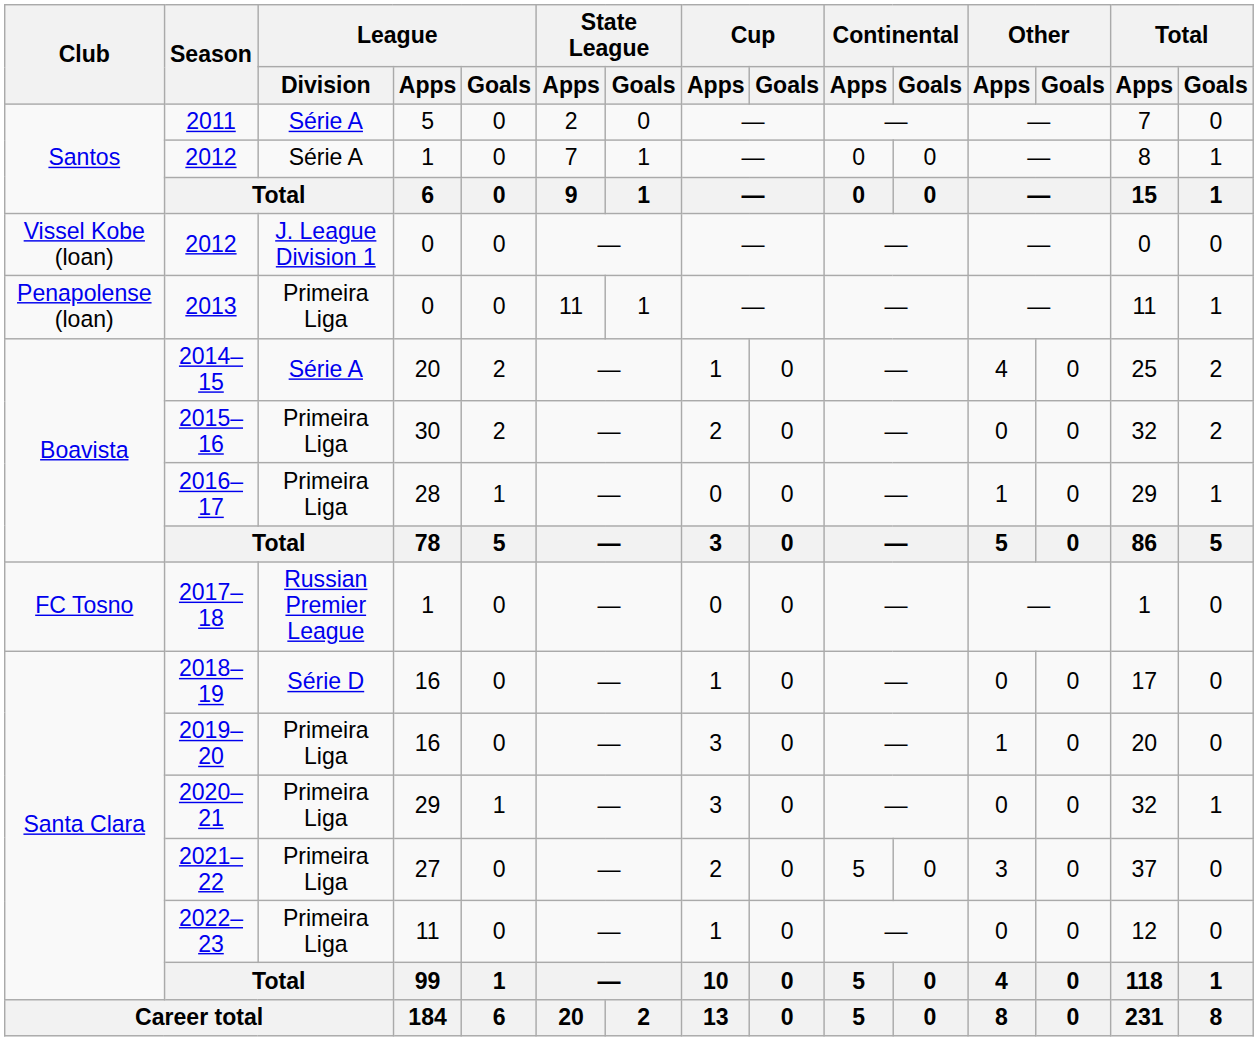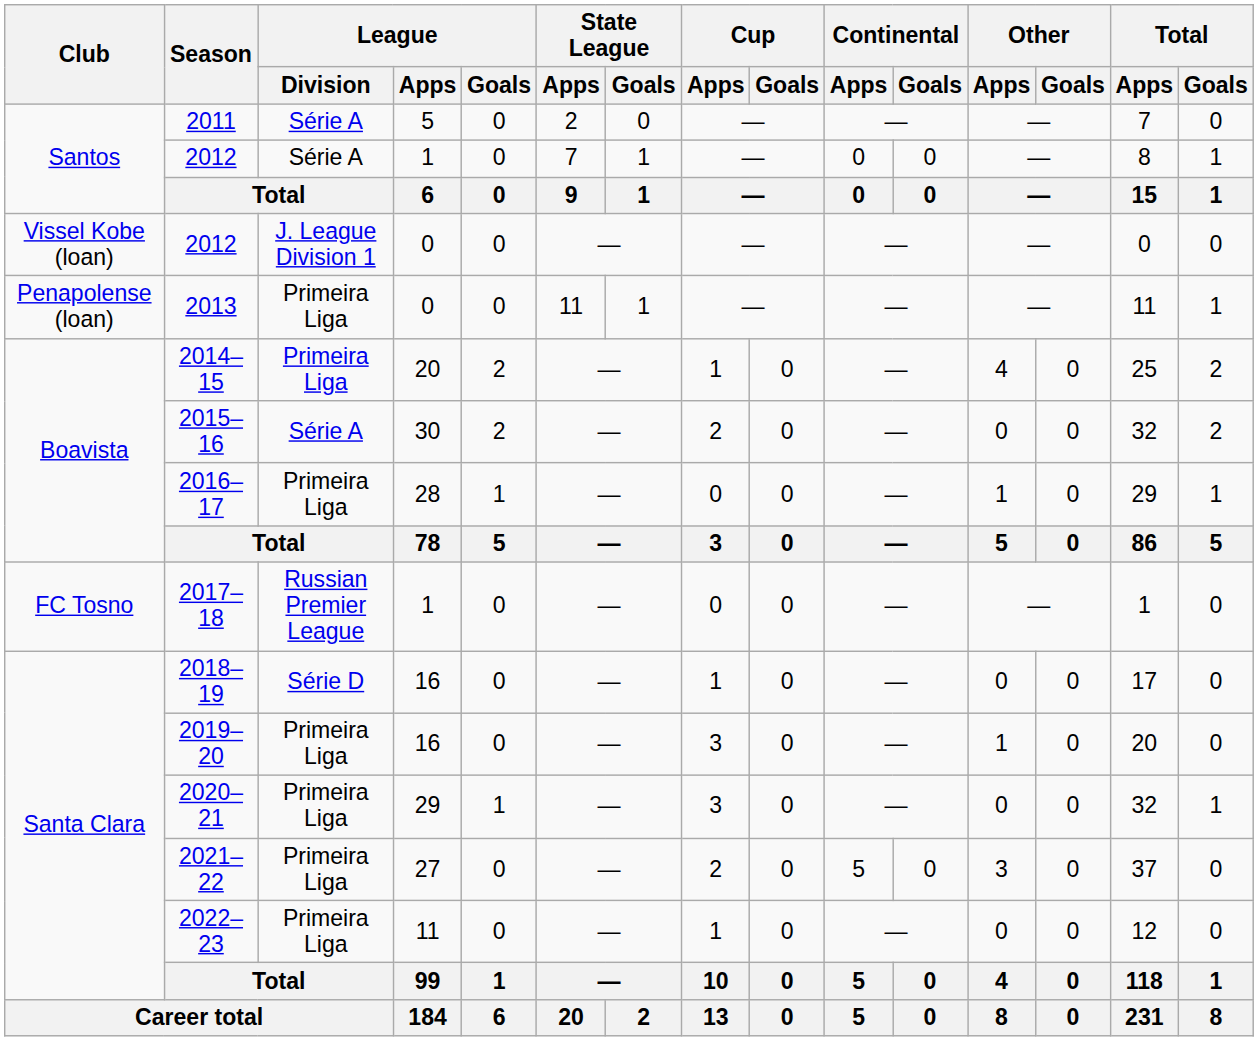 <table class="wikitable" style="text-align: center;">
 <tr>
 <th rowspan="2">Club</th>
 <th rowspan="2">Season</th>
 <th colspan="3">League</th>
 <th colspan="2">State League</th>
 <th colspan="2">Cup</th>
 <th colspan="2">Continental</th>
 <th colspan="2">Other</th>
 <th colspan="2">Total</th>
 </tr>
 <tr>
 <th>Division</th>
 <th>Apps</th>
 <th>Goals</th>
 <th>Apps</th>
 <th>Goals</th>
 <th>Apps</th>
 <th>Goals</th>
 <th>Apps</th>
 <th>Goals</th>
 <th>Apps</th>
 <th>Goals</th>
 <th>Apps</th>
 <th>Goals</th>
 </tr>
 <tr>
 <td rowspan="3" valign="center"><a href='#'>Santos</a></td>
 <td><a href='#'>2011</a></td>
 <td><a href='#'>Série A</a></td>
 <td>5</td>
 <td>0</td>
 <td>2</td>
 <td>0</td>
 <td colspan="2">—</td>
 <td colspan="2">—</td>
 <td colspan="2">—</td>
 <td>7</td>
 <td>0</td>
 </tr>
 <tr>
 <td><a href='#'>2012</a></td>
 <td>Série A</td>
 <td>1</td>
 <td>0</td>
 <td>7</td>
 <td>1</td>
 <td colspan="2">—</td>
 <td>0</td>
 <td>0</td>
 <td colspan="2">—</td>
 <td>8</td>
 <td>1</td>
 </tr>
 <tr>
 <th colspan="2">Total</th>
 <th>6</th>
 <th>0</th>
 <th>9</th>
 <th>1</th>
 <th colspan="2">—</th>
 <th>0</th>
 <th>0</th>
 <th colspan="2">—</th>
 <th>15</th>
 <th>1</th>
 </tr>
 <tr>
 <td valign="center"><a href='#'>Vissel Kobe</a> (loan)</td>
 <td><a href='#'>2012</a></td>
 <td><a href='#'>J. League Division 1</a></td>
 <td>0</td>
 <td>0</td>
 <td colspan="2">—</td>
 <td colspan="2">—</td>
 <td colspan="2">—</td>
 <td colspan="2">—</td>
 <td>0</td>
 <td>0</td>
 </tr>
 <tr>
 <td valign="center"><a href='#'>Penapolense</a> (loan)</td>
 <td><a href='#'>2013</a></td>
 <td>Primeira Liga</td>
 <td>0</td>
 <td>0</td>
 <td>11</td>
 <td>1</td>
 <td colspan="2">—</td>
 <td colspan="2">—</td>
 <td colspan="2">—</td>
 <td>11</td>
 <td>1</td>
 </tr>
 <tr>
 <td rowspan="4" valign="center"><a href='#'>Boavista</a></td>
 <td><a href='#'>2014–15</a></td>
-<td><a href='#'>Série A</a></td>
+<td><a href='#'>Primeira Liga</a></td>
 <td>20</td>
 <td>2</td>
 <td colspan="2">—</td>
 <td>1</td>
 <td>0</td>
 <td colspan="2">—</td>
 <td>4</td>
 <td>0</td>
 <td>25</td>
 <td>2</td>
 </tr>
 <tr>
 <td><a href='#'>2015–16</a></td>
-<td>Primeira Liga</td>
+<td><a href='#'>Série A</a></td>
 <td>30</td>
 <td>2</td>
 <td colspan="2">—</td>
 <td>2</td>
 <td>0</td>
 <td colspan="2">—</td>
 <td>0</td>
 <td>0</td>
 <td>32</td>
 <td>2</td>
 </tr>
 <tr>
 <td><a href='#'>2016–17</a></td>
 <td>Primeira Liga</td>
 <td>28</td>
 <td>1</td>
 <td colspan="2">—</td>
 <td>0</td>
 <td>0</td>
 <td colspan="2">—</td>
 <td>1</td>
 <td>0</td>
 <td>29</td>
 <td>1</td>
 </tr>
 <tr>
 <th colspan="2">Total</th>
 <th>78</th>
 <th>5</th>
 <th colspan="2">—</th>
 <th>3</th>
 <th>0</th>
 <th colspan="2">—</th>
 <th>5</th>
 <th>0</th>
 <th>86</th>
 <th>5</th>
 </tr>
 <tr>
 <td valign="center"><a href='#'>FC Tosno</a></td>
 <td><a href='#'>2017–18</a></td>
 <td><a href='#'>Russian Premier League</a></td>
 <td>1</td>
 <td>0</td>
 <td colspan="2">—</td>
 <td>0</td>
 <td>0</td>
 <td colspan="2">—</td>
 <td colspan="2">—</td>
 <td>1</td>
 <td>0</td>
 </tr>
 <tr>
 <td rowspan="6" valign="center"><a href='#'>Santa Clara</a></td>
 <td><a href='#'>2018–19</a></td>
 <td><a href='#'>Série D</a></td>
 <td>16</td>
 <td>0</td>
 <td colspan="2">—</td>
 <td>1</td>
 <td>0</td>
 <td colspan="2">—</td>
 <td>0</td>
 <td>0</td>
 <td>17</td>
 <td>0</td>
 </tr>
 <tr>
 <td><a href='#'>2019–20</a></td>
 <td>Primeira Liga</td>
 <td>16</td>
 <td>0</td>
 <td colspan="2">—</td>
 <td>3</td>
 <td>0</td>
 <td colspan="2">—</td>
 <td>1</td>
 <td>0</td>
 <td>20</td>
 <td>0</td>
 </tr>
 <tr>
 <td><a href='#'>2020–21</a></td>
 <td>Primeira Liga</td>
 <td>29</td>
 <td>1</td>
 <td colspan="2">—</td>
 <td>3</td>
 <td>0</td>
 <td colspan="2">—</td>
 <td>0</td>
 <td>0</td>
 <td>32</td>
 <td>1</td>
 </tr>
 <tr>
 <td><a href='#'>2021–22</a></td>
 <td>Primeira Liga</td>
 <td>27</td>
 <td>0</td>
 <td colspan="2">—</td>
 <td>2</td>
 <td>0</td>
 <td>5</td>
 <td>0</td>
 <td>3</td>
 <td>0</td>
 <td>37</td>
 <td>0</td>
 </tr>
 <tr>
 <td><a href='#'>2022–23</a></td>
 <td>Primeira Liga</td>
 <td>11</td>
 <td>0</td>
 <td colspan="2">—</td>
 <td>1</td>
 <td>0</td>
 <td colspan="2">—</td>
 <td>0</td>
 <td>0</td>
 <td>12</td>
 <td>0</td>
 </tr>
 <tr>
 <th colspan="2">Total</th>
 <th>99</th>
 <th>1</th>
 <th colspan="2">—</th>
 <th>10</th>
 <th>0</th>
 <th>5</th>
 <th>0</th>
 <th>4</th>
 <th>0</th>
 <th>118</th>
 <th>1</th>
 </tr>
 <tr>
 <th colspan="3"><strong>Career total</strong></th>
 <th>184</th>
 <th>6</th>
 <th>20</th>
 <th>2</th>
 <th>13</th>
 <th>0</th>
 <th>5</th>
 <th>0</th>
 <th>8</th>
 <th>0</th>
 <th>231</th>
 <th>8</th>
 </tr>
 </table>
